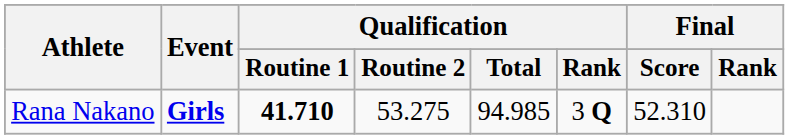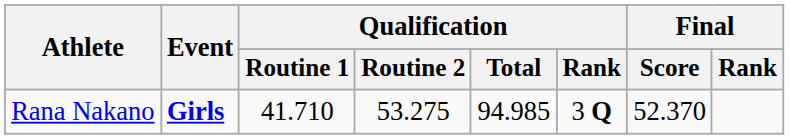 <table class="wikitable" style="font-size:90%">
 <tr>
 <th rowspan="2">Athlete</th>
 <th rowspan="2">Event</th>
 <th colspan="4">Qualification</th>
 <th colspan="2">Final</th>
 </tr>
 <tr style="font-size:95%">
 <th>Routine 1</th>
 <th>Routine 2</th>
 <th>Total</th>
 <th>Rank</th>
 <th>Score</th>
 <th>Rank</th>
 </tr>
 <tr align=center>
 <td align=left><a href='#'>Rana Nakano</a></td>
 <td align=left><strong><a href='#'>Girls</a></strong></td>
-<td><strong>41.710</strong></td>
+<td>41.710</td>
 <td>53.275</td>
 <td>94.985</td>
 <td>3 <strong>Q</strong></td>
-<td>52.310</td>
+<td>52.370</td>
 <td></td>
 </tr>
 </table>
